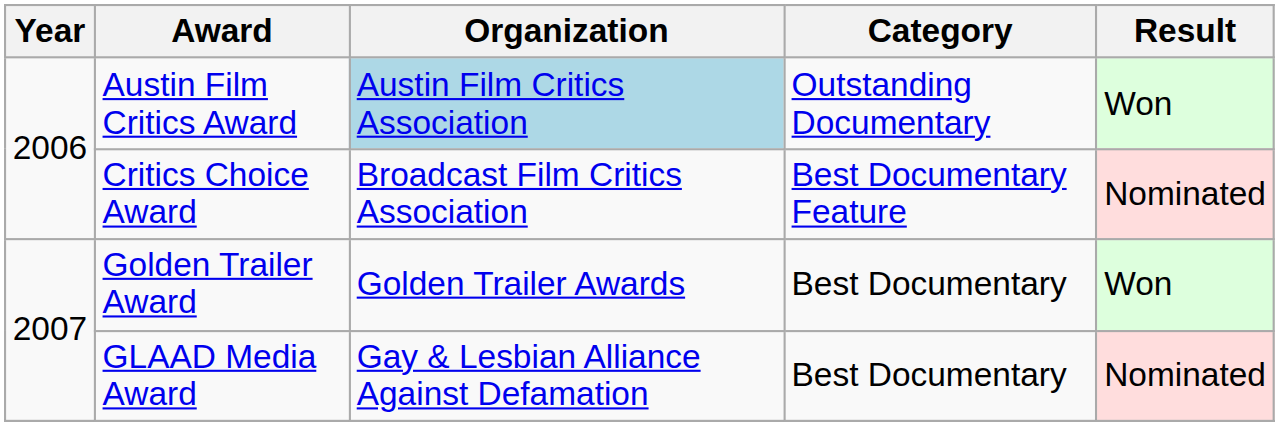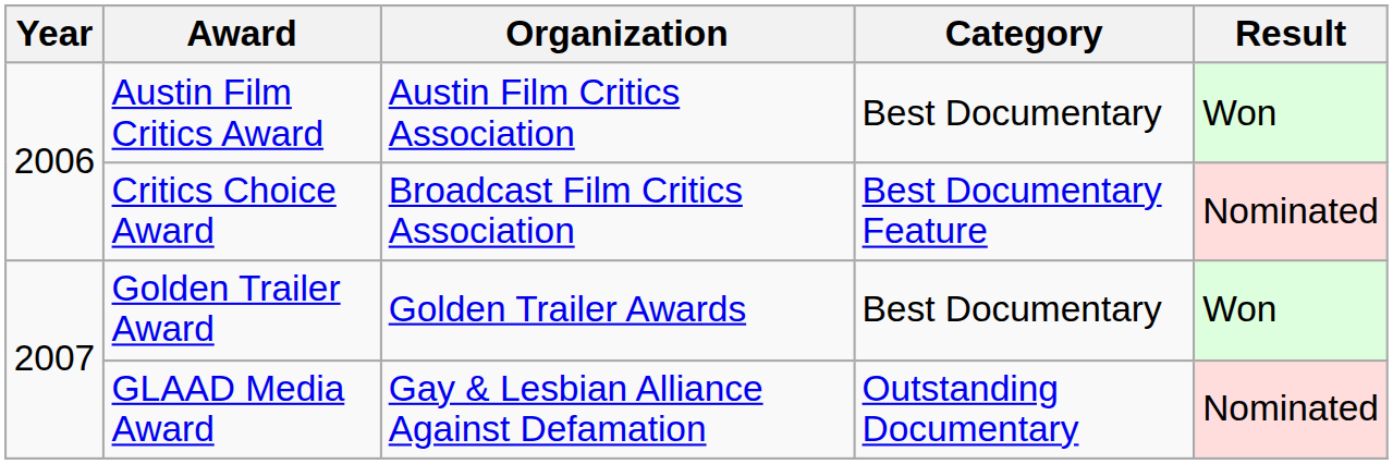 <table class="wikitable plainrowheaders">
 <tr>
 <th scope="col">Year</th>
 <th scope="col">Award</th>
 <th scope="col">Organization</th>
 <th scope="col">Category</th>
 <th scope="col">Result</th>
 </tr>
 <tr>
 <td rowspan="2">2006</td>
 <td><a href='#'>Austin Film Critics Award</a></td>
-<td style="background: lightblue;"><a href='#'>Austin Film Critics Association</a></td>
-<td><a href='#'>Outstanding Documentary</a></td>
+<td><a href='#'>Austin Film Critics Association</a></td>
+<td>Best Documentary</td>
 <td bgcolor="#ddffdd">Won</td>
 </tr>
 <tr>
 <td><a href='#'>Critics Choice Award</a></td>
 <td><a href='#'>Broadcast Film Critics Association</a></td>
 <td><a href='#'>Best Documentary Feature</a></td>
 <td style="background: #ffdddd">Nominated</td>
 </tr>
 <tr>
 <td rowspan="2">2007</td>
 <td><a href='#'>Golden Trailer Award</a></td>
 <td><a href='#'>Golden Trailer Awards</a></td>
 <td>Best Documentary</td>
 <td bgcolor="#ddffdd">Won</td>
 </tr>
 <tr>
 <td><a href='#'>GLAAD Media Award</a></td>
 <td><a href='#'>Gay & Lesbian Alliance Against Defamation</a></td>
-<td>Best Documentary</td>
+<td><a href='#'>Outstanding Documentary</a></td>
 <td style="background: #ffdddd">Nominated</td>
 </tr>
 <tr>
 </tr>
 </table>
